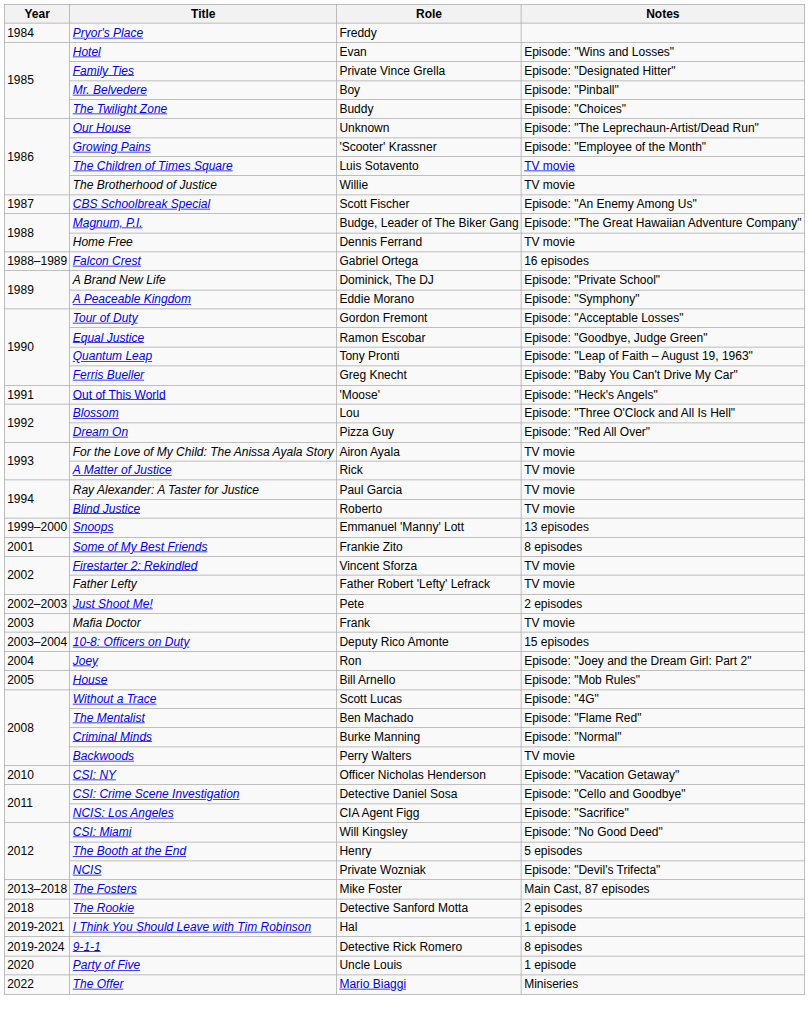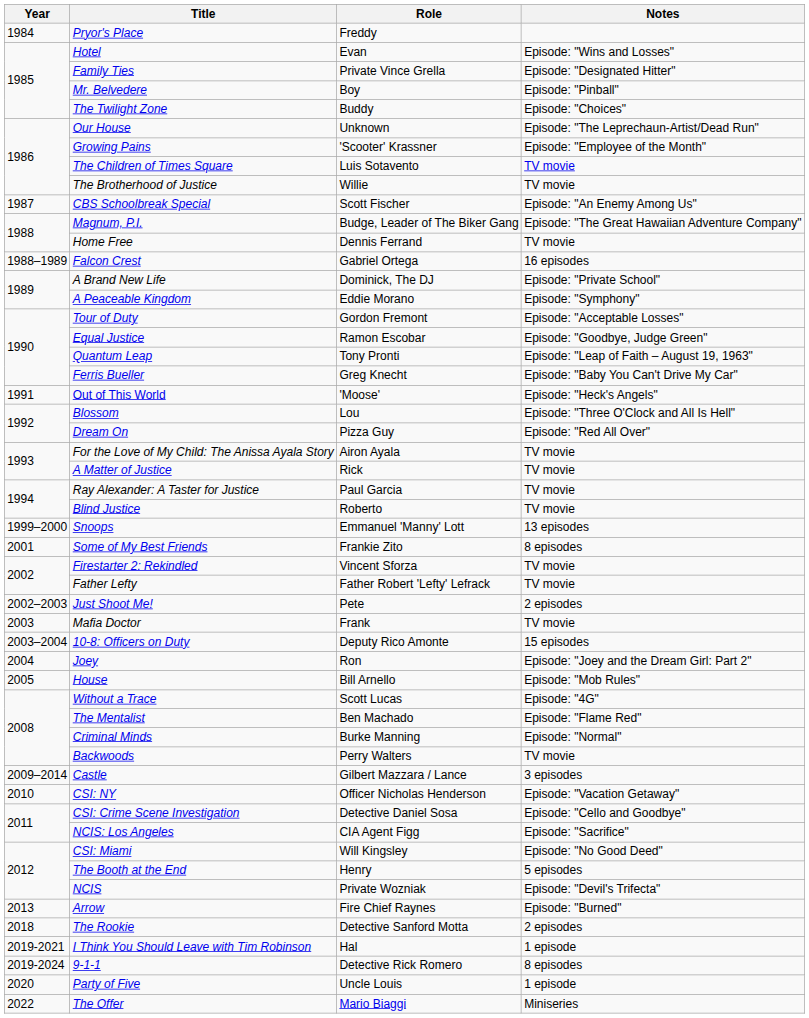 <table class="wikitable sortable">
 <tr>
 <th>Year</th>
 <th>Title</th>
 <th>Role</th>
 <th>Notes</th>
 </tr>
 <tr>
 <td>1984</td>
 <td><em><a href='#'>Pryor's Place</a></em></td>
 <td>Freddy</td>
 <td></td>
 </tr>
 <tr>
 <td rowspan="4">1985</td>
 <td><a href='#'><em>Hotel</em></a></td>
 <td>Evan</td>
 <td>Episode: "Wins and Losses"</td>
 </tr>
 <tr>
 <td><em><a href='#'>Family Ties</a></em></td>
 <td>Private Vince Grella</td>
 <td>Episode: "Designated Hitter"</td>
 </tr>
 <tr>
 <td><em><a href='#'>Mr. Belvedere</a></em></td>
 <td>Boy</td>
 <td>Episode: "Pinball"</td>
 </tr>
 <tr>
 <td><em><a href='#'>The Twilight Zone</a></em></td>
 <td>Buddy</td>
 <td>Episode: "Choices"</td>
 </tr>
 <tr>
 <td rowspan="4">1986</td>
 <td><a href='#'><em>Our House</em></a></td>
 <td>Unknown</td>
 <td>Episode: "The Leprechaun-Artist/Dead Run"</td>
 </tr>
 <tr>
 <td><em><a href='#'>Growing Pains</a></em></td>
 <td>'Scooter' Krassner</td>
 <td>Episode: "Employee of the Month"</td>
 </tr>
 <tr>
 <td><em><a href='#'>The Children of Times Square</a></em></td>
 <td>Luis Sotavento</td>
 <td><a href='#'>TV movie</a></td>
 </tr>
 <tr>
 <td><em>The Brotherhood of Justice</em></td>
 <td>Willie</td>
 <td>TV movie</td>
 </tr>
 <tr>
 <td>1987</td>
 <td><em><a href='#'>CBS Schoolbreak Special</a></em></td>
 <td>Scott Fischer</td>
 <td>Episode: "An Enemy Among Us"</td>
 </tr>
 <tr>
 <td rowspan="2">1988</td>
 <td><em><a href='#'>Magnum, P.I.</a></em></td>
 <td>Budge, Leader of The Biker Gang</td>
 <td>Episode: "The Great Hawaiian Adventure Company"</td>
 </tr>
 <tr>
 <td><em>Home Free</em></td>
 <td>Dennis Ferrand</td>
 <td>TV movie</td>
 </tr>
 <tr>
 <td>1988–1989</td>
 <td><em><a href='#'>Falcon Crest</a></em></td>
 <td>Gabriel Ortega</td>
 <td>16 episodes</td>
 </tr>
 <tr>
 <td rowspan="2">1989</td>
 <td><em>A Brand New Life</em></td>
 <td>Dominick, The DJ</td>
 <td>Episode: "Private School"</td>
 </tr>
 <tr>
 <td><em><a href='#'>A Peaceable Kingdom</a></em></td>
 <td>Eddie Morano</td>
 <td>Episode: "Symphony"</td>
 </tr>
 <tr>
 <td rowspan="4">1990</td>
 <td><em><a href='#'>Tour of Duty</a></em></td>
 <td>Gordon Fremont</td>
 <td>Episode: "Acceptable Losses"</td>
 </tr>
 <tr>
 <td><a href='#'><em>Equal Justice</em></a></td>
 <td>Ramon Escobar</td>
 <td>Episode: "Goodbye, Judge Green"</td>
 </tr>
 <tr>
 <td><em><a href='#'>Quantum Leap</a></em></td>
 <td>Tony Pronti</td>
 <td>Episode: "Leap of Faith – August 19, 1963"</td>
 </tr>
 <tr>
 <td><a href='#'><em>Ferris Bueller</em></a></td>
 <td>Greg Knecht</td>
 <td>Episode: "Baby You Can't Drive My Car"</td>
 </tr>
 <tr>
 <td>1991</td>
 <td><em><a href='#'></em>Out of This World<em></a></em></td>
 <td>'Moose'</td>
 <td>Episode: "Heck's Angels"</td>
 </tr>
 <tr>
 <td rowspan="2">1992</td>
 <td><a href='#'><em>Blossom</em></a></td>
 <td>Lou</td>
 <td>Episode: "Three O'Clock and All Is Hell"</td>
 </tr>
 <tr>
 <td><a href='#'><em>Dream On</em></a></td>
 <td>Pizza Guy</td>
 <td>Episode: "Red All Over"</td>
 </tr>
 <tr>
 <td rowspan="2">1993</td>
 <td><em>For the Love of My Child: The Anissa Ayala Story</em></td>
 <td>Airon Ayala</td>
 <td>TV movie</td>
 </tr>
 <tr>
 <td><em><a href='#'>A Matter of Justice</a></em></td>
 <td>Rick</td>
 <td>TV movie</td>
 </tr>
 <tr>
 <td rowspan="2">1994</td>
 <td><em>Ray Alexander: A Taster for Justice</em></td>
 <td>Paul Garcia</td>
 <td>TV movie</td>
 </tr>
 <tr>
 <td><a href='#'><em>Blind Justice</em></a></td>
 <td>Roberto</td>
 <td>TV movie</td>
 </tr>
 <tr>
 <td>1999–2000</td>
 <td><em><a href='#'>Snoops</a></em></td>
 <td>Emmanuel 'Manny' Lott</td>
 <td>13 episodes</td>
 </tr>
 <tr>
 <td>2001</td>
 <td><em><a href='#'>Some of My Best Friends</a></em></td>
 <td>Frankie Zito</td>
 <td>8 episodes</td>
 </tr>
 <tr>
 <td rowspan="2">2002</td>
 <td><em><a href='#'>Firestarter 2: Rekindled</a></em></td>
 <td>Vincent Sforza</td>
 <td>TV movie</td>
 </tr>
 <tr>
 <td><em>Father Lefty</em></td>
 <td>Father Robert 'Lefty' Lefrack</td>
 <td>TV movie</td>
 </tr>
 <tr>
 <td>2002–2003</td>
 <td><em><a href='#'>Just Shoot Me!</a></em></td>
 <td>Pete</td>
 <td>2 episodes</td>
 </tr>
 <tr>
 <td>2003</td>
 <td><em>Mafia Doctor</em></td>
 <td>Frank</td>
 <td>TV movie</td>
 </tr>
 <tr>
 <td>2003–2004</td>
 <td><em><a href='#'>10-8: Officers on Duty</a></em></td>
 <td>Deputy Rico Amonte</td>
 <td>15 episodes</td>
 </tr>
 <tr>
 <td>2004</td>
 <td><a href='#'><em>Joey</em></a></td>
 <td>Ron</td>
 <td>Episode: "Joey and the Dream Girl: Part 2"</td>
 </tr>
 <tr>
 <td>2005</td>
 <td><em><a href='#'>House</a></em></td>
 <td>Bill Arnello</td>
 <td>Episode: "Mob Rules"</td>
 </tr>
 <tr>
 <td rowspan="4">2008</td>
 <td><em><a href='#'>Without a Trace</a></em></td>
 <td>Scott Lucas</td>
 <td>Episode: "4G"</td>
 </tr>
 <tr>
 <td><em><a href='#'>The Mentalist</a></em></td>
 <td>Ben Machado</td>
 <td>Episode: "Flame Red"</td>
 </tr>
 <tr>
 <td><em><a href='#'>Criminal Minds</a></em></td>
 <td>Burke Manning</td>
 <td>Episode: "Normal"</td>
 </tr>
 <tr>
 <td><a href='#'><em>Backwoods</em></a></td>
 <td>Perry Walters</td>
 <td>TV movie</td>
 </tr>
 <tr>
+<td>2009–2014</td>
+<td><em><a href='#'>Castle</a></em></td>
+<td>Gilbert Mazzara / Lance</td>
+<td>3 episodes</td>
+</tr>
+<tr>
 <td>2010</td>
 <td><em><a href='#'>CSI: NY</a></em></td>
 <td>Officer Nicholas Henderson</td>
 <td>Episode: "Vacation Getaway"</td>
 </tr>
 <tr>
 <td rowspan="2">2011</td>
 <td><em><a href='#'>CSI: Crime Scene Investigation</a></em></td>
 <td>Detective Daniel Sosa</td>
 <td>Episode: "Cello and Goodbye"</td>
 </tr>
 <tr>
 <td><em><a href='#'>NCIS: Los Angeles</a></em></td>
 <td>CIA Agent Figg</td>
 <td>Episode: "Sacrifice"</td>
 </tr>
 <tr>
 <td rowspan="3">2012</td>
 <td><em><a href='#'>CSI: Miami</a></em></td>
 <td>Will Kingsley</td>
 <td>Episode: "No Good Deed"</td>
 </tr>
 <tr>
 <td><em><a href='#'>The Booth at the End</a></em></td>
 <td>Henry</td>
 <td>5 episodes</td>
 </tr>
 <tr>
 <td><a href='#'><em>NCIS</em></a></td>
 <td>Private Wozniak</td>
 <td>Episode: "Devil's Trifecta"</td>
 </tr>
 <tr>
-<td>2013–2018</td>
-<td><a href='#'><em>The Fosters</em></a></td>
-<td>Mike Foster</td>
-<td>Main Cast, 87 episodes</td>
+<td>2013</td>
+<td><em><a href='#'>Arrow</a></em></td>
+<td>Fire Chief Raynes</td>
+<td>Episode: "Burned"</td>
 </tr>
 <tr>
 <td>2018</td>
 <td><em><a href='#'>The Rookie</a></em></td>
 <td>Detective Sanford Motta</td>
 <td>2 episodes</td>
 </tr>
 <tr>
 <td>2019-2021</td>
 <td><em><a href='#'>I Think You Should Leave with Tim Robinson</a></em></td>
 <td>Hal</td>
 <td>1 episode</td>
 </tr>
 <tr>
 <td>2019-2024</td>
 <td><em><a href='#'>9-1-1</a></em></td>
 <td>Detective Rick Romero</td>
 <td>8 episodes</td>
 </tr>
 <tr>
 <td>2020</td>
 <td><em><a href='#'>Party of Five</a></em></td>
 <td>Uncle Louis</td>
 <td>1 episode</td>
 </tr>
 <tr>
 <td>2022</td>
 <td><em><a href='#'>The Offer</a></em></td>
 <td><a href='#'>Mario Biaggi</a></td>
 <td>Miniseries</td>
 </tr>
 </table>
